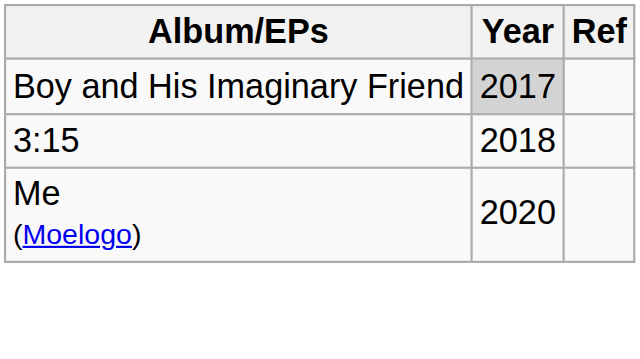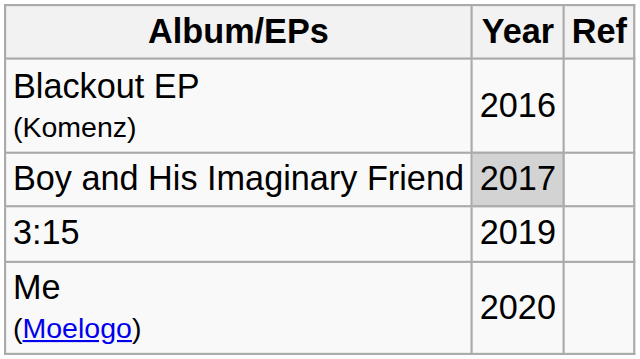 <table class="wikitable">
 <tr>
 <th>Album/EPs</th>
 <th>Year</th>
 <th>Ref</th>
+</tr>
+<tr>
+<td>Blackout EP<br><small>(Komenz)</small></td>
+<td>2016</td>
+<td></td>
 </tr>
 <tr>
 <td>Boy and His Imaginary Friend</td>
 <td style="background: lightgrey;">2017</td>
 <td></td>
 </tr>
 <tr>
 <td>3:15</td>
-<td>2018</td>
+<td>2019</td>
 <td></td>
 </tr>
 <tr>
 <td>Me<br><small>(<a href='#'>Moelogo</a>)</small></td>
 <td>2020</td>
 <td></td>
 </tr>
 </table>
